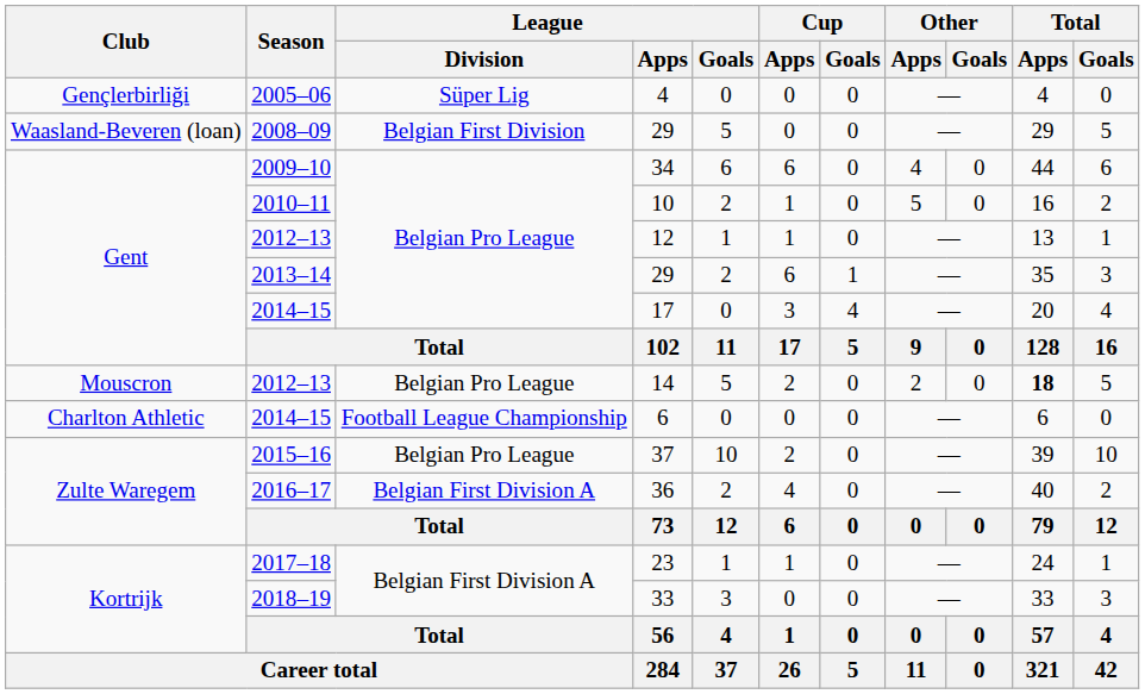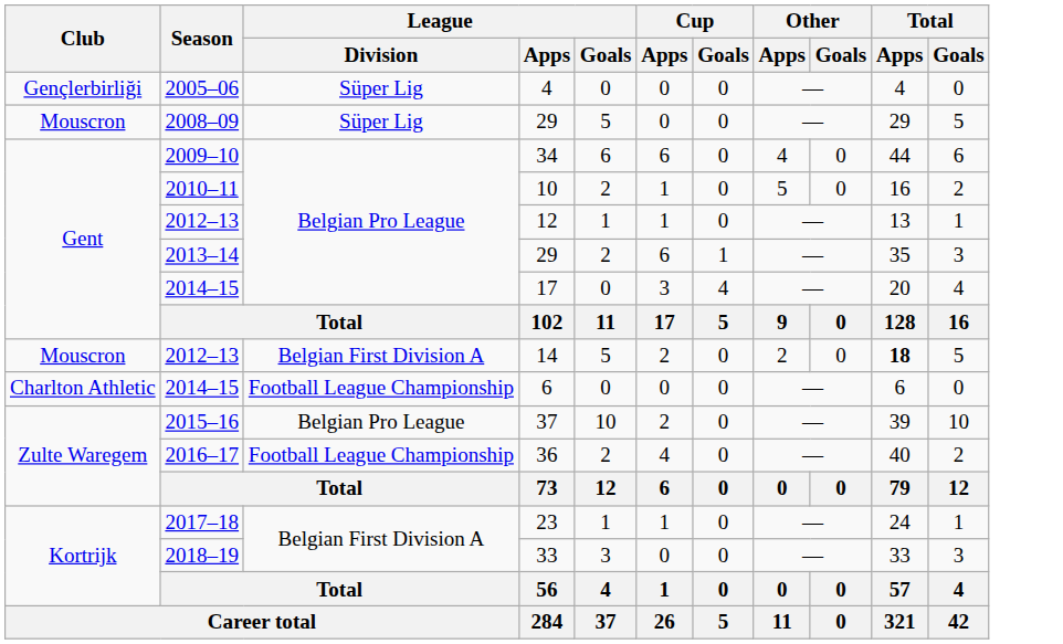 <table class="wikitable" style="text-align:center">
 <tr>
 <th rowspan="2">Club</th>
 <th rowspan="2">Season</th>
 <th colspan="3">League</th>
 <th colspan="2">Cup</th>
 <th colspan="2">Other</th>
 <th colspan="2">Total</th>
 </tr>
 <tr>
 <th>Division</th>
 <th>Apps</th>
 <th>Goals</th>
 <th>Apps</th>
 <th>Goals</th>
 <th>Apps</th>
 <th>Goals</th>
 <th>Apps</th>
 <th>Goals</th>
 </tr>
 <tr>
 <td><a href='#'>Gençlerbirliği</a></td>
 <td><a href='#'>2005–06</a></td>
 <td><a href='#'>Süper Lig</a></td>
 <td>4</td>
 <td>0</td>
 <td>0</td>
 <td>0</td>
 <td colspan="2">—</td>
 <td>4</td>
 <td>0</td>
 </tr>
 <tr>
-<td><a href='#'>Waasland-Beveren</a> (loan)</td>
+<td><a href='#'>Mouscron</a></td>
 <td><a href='#'>2008–09</a></td>
-<td><a href='#'>Belgian First Division</a></td>
+<td><a href='#'>Süper Lig</a></td>
 <td>29</td>
 <td>5</td>
 <td>0</td>
 <td>0</td>
 <td colspan="2">—</td>
 <td>29</td>
 <td>5</td>
 </tr>
 <tr>
 <td rowspan=6><a href='#'>Gent</a></td>
 <td><a href='#'>2009–10</a></td>
 <td rowspan=5><a href='#'>Belgian Pro League</a></td>
 <td>34</td>
 <td>6</td>
 <td>6</td>
 <td>0</td>
 <td>4</td>
 <td>0</td>
 <td>44</td>
 <td>6</td>
 </tr>
 <tr>
 <td><a href='#'>2010–11</a></td>
 <td>10</td>
 <td>2</td>
 <td>1</td>
 <td>0</td>
 <td>5</td>
 <td>0</td>
 <td>16</td>
 <td>2</td>
 </tr>
 <tr>
 <td><a href='#'>2012–13</a></td>
 <td>12</td>
 <td>1</td>
 <td>1</td>
 <td>0</td>
 <td colspan="2">—</td>
 <td>13</td>
 <td>1</td>
 </tr>
 <tr>
 <td><a href='#'>2013–14</a></td>
 <td>29</td>
 <td>2</td>
 <td>6</td>
 <td>1</td>
 <td colspan="2">—</td>
 <td>35</td>
 <td>3</td>
 </tr>
 <tr>
 <td><a href='#'>2014–15</a></td>
 <td>17</td>
 <td>0</td>
 <td>3</td>
 <td>4</td>
 <td colspan="2">—</td>
 <td>20</td>
 <td>4</td>
 </tr>
 <tr>
 <th colspan="2">Total</th>
 <th>102</th>
 <th>11</th>
 <th>17</th>
 <th>5</th>
 <th>9</th>
 <th>0</th>
 <th>128</th>
 <th>16</th>
 </tr>
 <tr>
 <td><a href='#'>Mouscron</a></td>
 <td><a href='#'>2012–13</a></td>
-<td>Belgian Pro League</td>
+<td><a href='#'>Belgian First Division A</a></td>
 <td>14</td>
 <td>5</td>
 <td>2</td>
 <td>0</td>
 <td>2</td>
 <td>0</td>
 <td><strong>18</strong></td>
 <td>5</td>
 </tr>
 <tr>
 <td><a href='#'>Charlton Athletic</a></td>
 <td><a href='#'>2014–15</a></td>
 <td><a href='#'>Football League Championship</a></td>
 <td>6</td>
 <td>0</td>
 <td>0</td>
 <td>0</td>
 <td colspan="2">—</td>
 <td>6</td>
 <td>0</td>
 </tr>
 <tr>
 <td rowspan="3"><a href='#'>Zulte Waregem</a></td>
 <td><a href='#'>2015–16</a></td>
 <td>Belgian Pro League</td>
 <td>37</td>
 <td>10</td>
 <td>2</td>
 <td>0</td>
 <td colspan="2">—</td>
 <td>39</td>
 <td>10</td>
 </tr>
 <tr>
 <td><a href='#'>2016–17</a></td>
-<td><a href='#'>Belgian First Division A</a></td>
+<td><a href='#'>Football League Championship</a></td>
 <td>36</td>
 <td>2</td>
 <td>4</td>
 <td>0</td>
 <td colspan="2">—</td>
 <td>40</td>
 <td>2</td>
 </tr>
 <tr>
 <th colspan="2">Total</th>
 <th>73</th>
 <th>12</th>
 <th>6</th>
 <th>0</th>
 <th>0</th>
 <th>0</th>
 <th>79</th>
 <th>12</th>
 </tr>
 <tr>
 <td rowspan="3"><a href='#'>Kortrijk</a></td>
 <td><a href='#'>2017–18</a></td>
 <td rowspan="2">Belgian First Division A</td>
 <td>23</td>
 <td>1</td>
 <td>1</td>
 <td>0</td>
 <td colspan="2">—</td>
 <td>24</td>
 <td>1</td>
 </tr>
 <tr>
 <td><a href='#'>2018–19</a></td>
 <td>33</td>
 <td>3</td>
 <td>0</td>
 <td>0</td>
 <td colspan="2">—</td>
 <td>33</td>
 <td>3</td>
 </tr>
 <tr>
 <th colspan="2">Total</th>
 <th>56</th>
 <th>4</th>
 <th>1</th>
 <th>0</th>
 <th>0</th>
 <th>0</th>
 <th>57</th>
 <th>4</th>
 </tr>
 <tr>
 <th colspan="3">Career total</th>
 <th>284</th>
 <th>37</th>
 <th>26</th>
 <th>5</th>
 <th>11</th>
 <th>0</th>
 <th>321</th>
 <th>42</th>
 </tr>
 </table>
